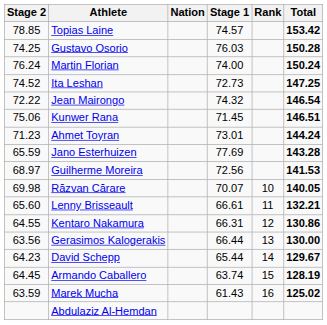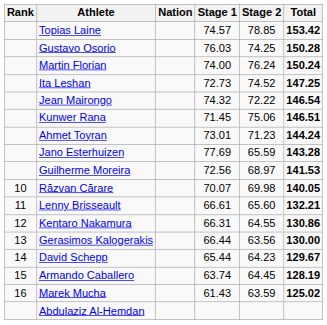 <table class="wikitable sortable" style="text-align:center">
 <tr>
-<th>Stage 2</th>
+<th>Rank</th>
 <th>Athlete</th>
 <th>Nation</th>
 <th>Stage 1</th>
-<th>Rank</th>
+<th>Stage 2</th>
 <th>Total</th>
 </tr>
 <tr>
-<td>78.85</td>
+<td></td>
 <td align=left><a href='#'>Topias Laine</a></td>
 <td align=left></td>
 <td>74.57</td>
-<td></td>
+<td>78.85</td>
 <td><strong>153.42</strong></td>
 </tr>
 <tr>
-<td>74.25</td>
+<td></td>
 <td align=left><a href='#'>Gustavo Osorio</a></td>
 <td align=left></td>
 <td>76.03</td>
-<td></td>
+<td>74.25</td>
 <td><strong>150.28</strong></td>
 </tr>
 <tr>
-<td>76.24</td>
+<td></td>
 <td align=left><a href='#'>Martin Florian</a></td>
 <td align=left></td>
 <td>74.00</td>
-<td></td>
+<td>76.24</td>
 <td><strong>150.24</strong></td>
 </tr>
 <tr>
-<td>74.52</td>
+<td></td>
 <td align=left><a href='#'>Ita Leshan</a></td>
 <td align=left></td>
 <td>72.73</td>
-<td></td>
+<td>74.52</td>
 <td><strong>147.25</strong></td>
 </tr>
 <tr>
-<td>72.22</td>
+<td></td>
 <td align=left><a href='#'>Jean Mairongo</a></td>
 <td align=left></td>
 <td>74.32</td>
-<td></td>
+<td>72.22</td>
 <td><strong>146.54</strong></td>
 </tr>
 <tr>
-<td>75.06</td>
+<td></td>
 <td align=left><a href='#'>Kunwer Rana</a></td>
 <td align=left></td>
 <td>71.45</td>
-<td></td>
+<td>75.06</td>
 <td><strong>146.51</strong></td>
 </tr>
 <tr>
-<td>71.23</td>
+<td></td>
 <td align=left><a href='#'>Ahmet Toyran</a></td>
 <td align=left></td>
 <td>73.01</td>
-<td></td>
+<td>71.23</td>
 <td><strong>144.24</strong></td>
 </tr>
 <tr>
-<td>65.59</td>
+<td></td>
 <td align=left><a href='#'>Jano Esterhuizen</a></td>
 <td align=left></td>
 <td>77.69</td>
-<td></td>
+<td>65.59</td>
 <td><strong>143.28</strong></td>
 </tr>
 <tr>
-<td>68.97</td>
+<td></td>
 <td align=left><a href='#'>Guilherme Moreira</a></td>
 <td align=left></td>
 <td>72.56</td>
-<td></td>
+<td>68.97</td>
 <td><strong>141.53</strong></td>
 </tr>
 <tr>
-<td>69.98</td>
+<td>10</td>
 <td align=left><a href='#'>Răzvan Cărare</a></td>
 <td align=left></td>
 <td>70.07</td>
-<td>10</td>
+<td>69.98</td>
 <td><strong>140.05</strong></td>
 </tr>
 <tr>
-<td>65.60</td>
+<td>11</td>
 <td align=left><a href='#'>Lenny Brisseault</a></td>
 <td align=left></td>
 <td>66.61</td>
-<td>11</td>
+<td>65.60</td>
 <td><strong>132.21</strong></td>
 </tr>
 <tr>
-<td>64.55</td>
+<td>12</td>
 <td align=left><a href='#'>Kentaro Nakamura</a></td>
 <td align=left></td>
 <td>66.31</td>
-<td>12</td>
+<td>64.55</td>
 <td><strong>130.86</strong></td>
 </tr>
 <tr>
-<td>63.56</td>
+<td>13</td>
 <td align=left><a href='#'>Gerasimos Kalogerakis</a></td>
 <td align=left></td>
 <td>66.44</td>
-<td>13</td>
+<td>63.56</td>
 <td><strong>130.00</strong></td>
 </tr>
 <tr>
-<td>64.23</td>
+<td>14</td>
 <td align=left><a href='#'>David Schepp</a></td>
 <td align=left></td>
 <td>65.44</td>
-<td>14</td>
+<td>64.23</td>
 <td><strong>129.67</strong></td>
 </tr>
 <tr>
-<td>64.45</td>
+<td>15</td>
 <td align=left><a href='#'>Armando Caballero</a></td>
 <td align=left></td>
 <td>63.74</td>
-<td>15</td>
+<td>64.45</td>
 <td><strong>128.19</strong></td>
 </tr>
 <tr>
-<td>63.59</td>
+<td>16</td>
 <td align=left><a href='#'>Marek Mucha</a></td>
 <td align=left></td>
 <td>61.43</td>
-<td>16</td>
+<td>63.59</td>
 <td><strong>125.02</strong></td>
 </tr>
 <tr>
 <td></td>
 <td align=left><a href='#'>Abdulaziz Al-Hemdan</a></td>
 <td align=left></td>
 <td></td>
 <td></td>
 <td></td>
 </tr>
 </table>
